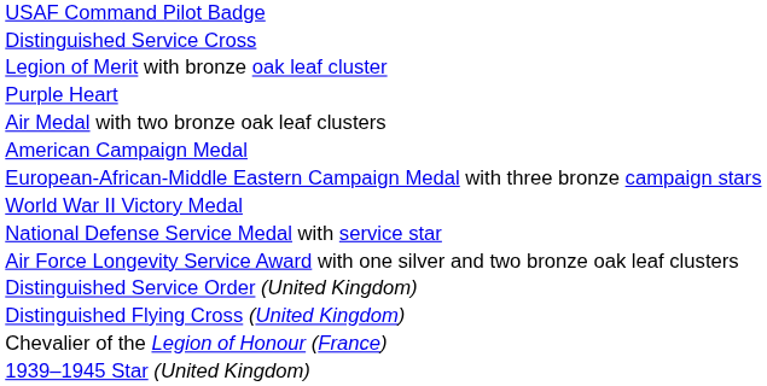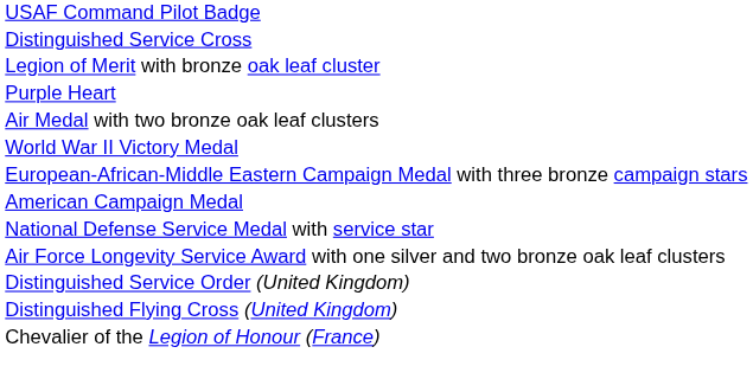 <table>
 <tr>
 <td></td>
 <td><a href='#'>USAF Command Pilot Badge</a></td>
 </tr>
 <tr>
 <td></td>
 <td><a href='#'>Distinguished Service Cross</a></td>
 </tr>
 <tr>
 <td></td>
 <td><a href='#'>Legion of Merit</a> with bronze <a href='#'>oak leaf cluster</a></td>
 </tr>
 <tr>
 <td></td>
 <td><a href='#'>Purple Heart</a></td>
 </tr>
 <tr>
 <td></td>
 <td><a href='#'>Air Medal</a> with two bronze oak leaf clusters</td>
 </tr>
 <tr>
 <td></td>
-<td><a href='#'>American Campaign Medal</a></td>
+<td><a href='#'>World War II Victory Medal</a></td>
 </tr>
 <tr>
 <td></td>
 <td><a href='#'>European-African-Middle Eastern Campaign Medal</a> with three bronze <a href='#'>campaign stars</a></td>
 </tr>
 <tr>
 <td></td>
-<td><a href='#'>World War II Victory Medal</a></td>
+<td><a href='#'>American Campaign Medal</a></td>
 </tr>
 <tr>
 <td></td>
 <td><a href='#'>National Defense Service Medal</a> with <a href='#'>service star</a></td>
 </tr>
 <tr>
 <td></td>
 <td><a href='#'>Air Force Longevity Service Award</a> with one silver and two bronze oak leaf clusters</td>
 </tr>
 <tr>
 <td></td>
 <td><a href='#'>Distinguished Service Order</a> <em>(United Kingdom)</em></td>
 </tr>
 <tr>
 <td></td>
 <td><a href='#'>Distinguished Flying Cross</a> <em>(<a href='#'>United Kingdom</a>)</em></td>
 </tr>
 <tr>
 <td></td>
 <td>Chevalier of the <em><a href='#'>Legion of Honour</a></em> <em>(<a href='#'>France</a>)</em></td>
 </tr>
 <tr>
-<td></td>
-<td><a href='#'>1939–1945 Star</a> <em>(United Kingdom)</em></td>
-</tr>
-<tr>
 </tr>
 </table>
